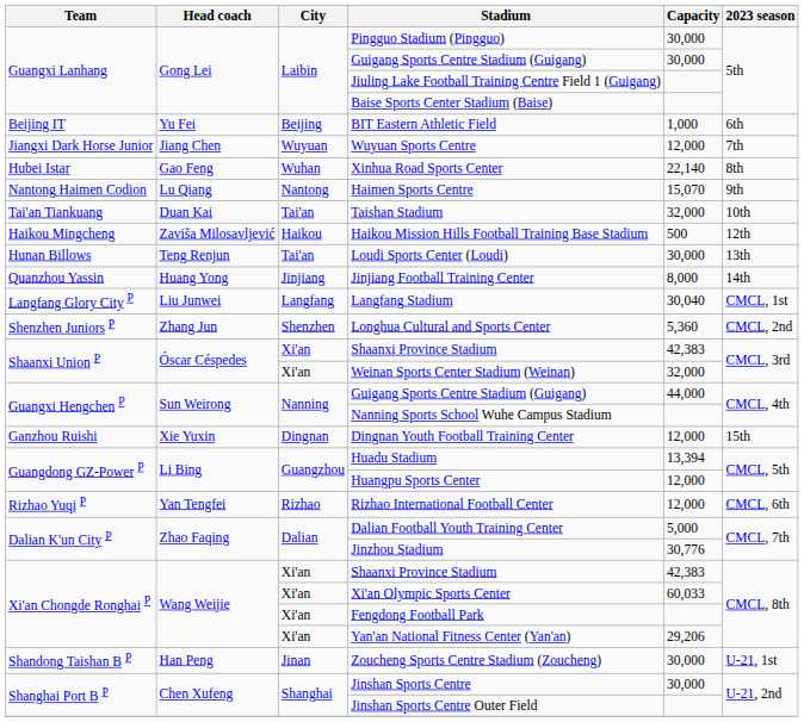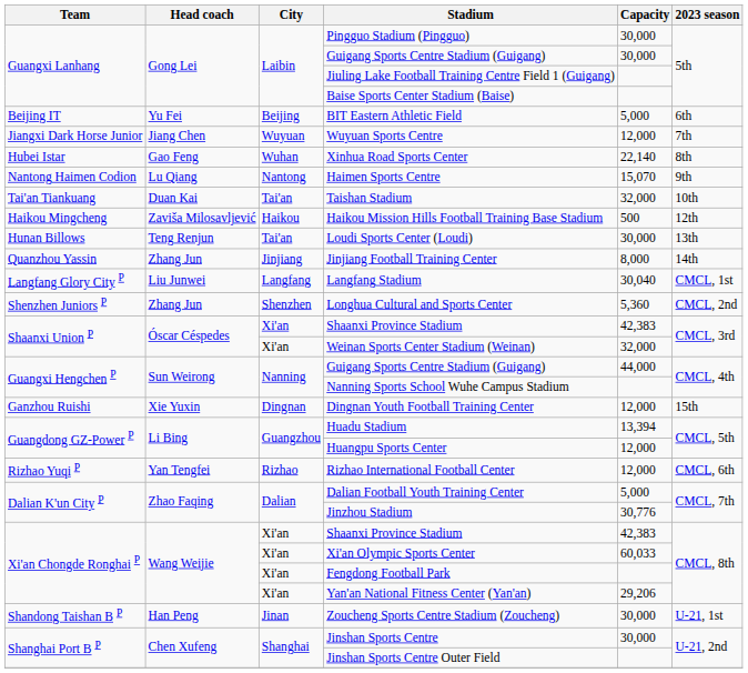 <table class="wikitable sortable" style="font-size:100%">
 <tr>
 <th>Team</th>
 <th>Head coach</th>
 <th>City</th>
 <th>Stadium</th>
 <th>Capacity</th>
 <th>2023 season</th>
 </tr>
 <tr>
 <td rowspan="4"><a href='#'>Guangxi Lanhang</a></td>
 <td rowspan="4"> <a href='#'>Gong Lei</a></td>
 <td rowspan="4"><a href='#'>Laibin</a></td>
 <td><a href='#'>Pingguo Stadium</a> (<a href='#'>Pingguo</a>)</td>
 <td>30,000</td>
 <td rowspan="4"; data-sort-value="1">5th</td>
 </tr>
 <tr>
 <td><a href='#'>Guigang Sports Centre Stadium</a> (<a href='#'>Guigang</a>)</td>
 <td>30,000</td>
 </tr>
 <tr>
 <td><a href='#'>Jiuling Lake Football Training Centre</a> Field 1 (<a href='#'>Guigang</a>)</td>
 <td></td>
 </tr>
 <tr>
 <td><a href='#'>Baise Sports Center Stadium</a> (<a href='#'>Baise</a>)</td>
 <td></td>
 </tr>
 <tr>
 <td><a href='#'>Beijing IT</a></td>
 <td> <a href='#'>Yu Fei</a></td>
 <td><a href='#'>Beijing</a></td>
 <td><a href='#'>BIT Eastern Athletic Field</a></td>
-<td>1,000</td>
+<td>5,000</td>
 <td data-sort-value="2">6th</td>
 </tr>
 <tr>
 <td><a href='#'>Jiangxi Dark Horse Junior</a></td>
 <td> <a href='#'>Jiang Chen</a></td>
 <td><a href='#'>Wuyuan</a></td>
 <td><a href='#'>Wuyuan Sports Centre</a></td>
 <td>12,000</td>
 <td data-sort-value="3">7th</td>
 </tr>
 <tr>
 <td><a href='#'>Hubei Istar</a></td>
 <td> <a href='#'>Gao Feng</a></td>
 <td><a href='#'>Wuhan</a></td>
 <td><a href='#'>Xinhua Road Sports Center</a></td>
 <td>22,140</td>
 <td data-sort-value="4">8th</td>
 </tr>
 <tr>
 <td><a href='#'>Nantong Haimen Codion</a></td>
 <td> <a href='#'>Lu Qiang</a></td>
 <td><a href='#'>Nantong</a></td>
 <td><a href='#'>Haimen Sports Centre</a></td>
 <td>15,070</td>
 <td data-sort-value="5">9th</td>
 </tr>
 <tr>
 <td><a href='#'>Tai'an Tiankuang</a></td>
 <td> <a href='#'>Duan Kai</a></td>
 <td><a href='#'>Tai'an</a></td>
 <td><a href='#'>Taishan Stadium</a></td>
 <td>32,000</td>
 <td data-sort-value="6">10th</td>
 </tr>
 <tr>
 <td><a href='#'>Haikou Mingcheng</a></td>
 <td> <a href='#'>Zaviša Milosavljević</a></td>
 <td><a href='#'>Haikou</a></td>
 <td><a href='#'>Haikou Mission Hills Football Training Base Stadium</a></td>
 <td>500</td>
 <td data-sort-value="7">12th</td>
 </tr>
 <tr>
 <td><a href='#'>Hunan Billows</a></td>
 <td> <a href='#'>Teng Renjun</a></td>
 <td><a href='#'>Tai'an</a></td>
 <td><a href='#'>Loudi Sports Center</a> (<a href='#'>Loudi</a>)</td>
 <td>30,000</td>
 <td data-sort-value="8">13th</td>
 </tr>
 <tr>
 <td><a href='#'>Quanzhou Yassin</a></td>
-<td> <a href='#'>Huang Yong</a></td>
+<td> <a href='#'>Zhang Jun</a></td>
 <td><a href='#'>Jinjiang</a></td>
 <td><a href='#'>Jinjiang Football Training Center</a></td>
 <td>8,000</td>
 <td data-sort-value="9">14th</td>
 </tr>
 <tr>
 <td><a href='#'>Langfang Glory City</a> <sup><a href='#'>P</a></sup></td>
 <td> <a href='#'>Liu Junwei</a></td>
 <td><a href='#'>Langfang</a></td>
 <td><a href='#'>Langfang Stadium</a></td>
 <td>30,040</td>
 <td data-sort-value="10"><a href='#'>CMCL</a>, 1st</td>
 </tr>
 <tr>
 <td><a href='#'>Shenzhen Juniors</a> <sup><a href='#'>P</a></sup></td>
 <td> <a href='#'>Zhang Jun</a></td>
 <td><a href='#'>Shenzhen</a></td>
 <td><a href='#'>Longhua Cultural and Sports Center</a></td>
 <td>5,360</td>
 <td data-sort-value="11"><a href='#'>CMCL</a>, 2nd</td>
 </tr>
 <tr>
 <td rowspan="2"><a href='#'>Shaanxi Union</a> <sup><a href='#'>P</a></sup></td>
 <td rowspan="2"> <a href='#'>Óscar Céspedes</a></td>
 <td><a href='#'>Xi'an</a> </td>
 <td><a href='#'>Shaanxi Province Stadium</a></td>
 <td>42,383</td>
 <td data-sort-value="13" rowspan="2"><a href='#'>CMCL</a>, 3rd</td>
 </tr>
 <tr>
 <td>Xi'an</td>
 <td><a href='#'>Weinan Sports Center Stadium</a> (<a href='#'>Weinan</a>)</td>
 <td>32,000</td>
 </tr>
 <tr>
 <td rowspan="2"><a href='#'>Guangxi Hengchen</a> <sup><a href='#'>P</a></sup></td>
 <td rowspan="2"> <a href='#'>Sun Weirong</a></td>
 <td rowspan="2"><a href='#'>Nanning</a></td>
 <td><a href='#'>Guigang Sports Centre Stadium</a> (<a href='#'>Guigang</a>)</td>
 <td>44,000</td>
 <td rowspan="2"; data-sort-value="13"><a href='#'>CMCL</a>, 4th</td>
 </tr>
 <tr>
 <td><a href='#'>Nanning Sports School</a> Wuhe Campus Stadium</td>
 <td></td>
 </tr>
 <tr>
 <td><a href='#'>Ganzhou Ruishi</a></td>
 <td> <a href='#'>Xie Yuxin</a></td>
 <td><a href='#'>Dingnan</a></td>
 <td><a href='#'>Dingnan Youth Football Training Center</a></td>
 <td>12,000</td>
 <td data-sort-value="14">15th</td>
 </tr>
 <tr>
 <td rowspan="2"><a href='#'>Guangdong GZ-Power</a> <sup><a href='#'>P</a></sup></td>
 <td rowspan="2"> <a href='#'>Li Bing</a></td>
 <td rowspan="2"><a href='#'>Guangzhou</a></td>
 <td><a href='#'>Huadu Stadium</a></td>
 <td>13,394</td>
 <td rowspan="2"; data-sort-value="15"><a href='#'>CMCL</a>, 5th</td>
 </tr>
 <tr>
 <td><a href='#'>Huangpu Sports Center</a></td>
 <td>12,000</td>
 </tr>
 <tr>
 <td><a href='#'>Rizhao Yuqi</a> <sup><a href='#'>P</a></sup></td>
 <td> <a href='#'>Yan Tengfei</a></td>
 <td><a href='#'>Rizhao</a></td>
 <td><a href='#'>Rizhao International Football Center</a></td>
 <td>12,000</td>
 <td data-sort-value="16"><a href='#'>CMCL</a>, 6th</td>
 </tr>
 <tr>
 <td rowspan="2"><a href='#'>Dalian K'un City</a> <sup><a href='#'>P</a></sup></td>
 <td rowspan="2"> <a href='#'>Zhao Faqing</a></td>
 <td rowspan="2"><a href='#'>Dalian</a></td>
 <td><a href='#'>Dalian Football Youth Training Center</a></td>
 <td>5,000</td>
 <td data-sort-value="17"; rowspan="2"><a href='#'>CMCL</a>, 7th</td>
 </tr>
 <tr>
 <td><a href='#'>Jinzhou Stadium</a></td>
 <td>30,776</td>
 </tr>
 <tr>
 <td rowspan="4"><a href='#'>Xi'an Chongde Ronghai</a> <sup><a href='#'>P</a></sup></td>
 <td rowspan="4"> <a href='#'>Wang Weijie</a></td>
 <td>Xi'an </td>
 <td><a href='#'>Shaanxi Province Stadium</a></td>
 <td>42,383</td>
 <td data-sort-value="18"; rowspan="4"><a href='#'>CMCL</a>, 8th</td>
 </tr>
 <tr>
 <td>Xi'an </td>
 <td><a href='#'>Xi'an Olympic Sports Center</a></td>
 <td>60,033</td>
 </tr>
 <tr>
 <td>Xi'an </td>
 <td><a href='#'>Fengdong Football Park</a></td>
 <td></td>
 </tr>
 <tr>
 <td>Xi'an</td>
 <td><a href='#'>Yan'an National Fitness Center</a> (<a href='#'>Yan'an</a>)</td>
 <td>29,206</td>
 </tr>
 <tr>
 <td><a href='#'>Shandong Taishan B</a> <sup><a href='#'>P</a></sup></td>
 <td> <a href='#'>Han Peng</a></td>
 <td><a href='#'>Jinan</a></td>
 <td><a href='#'>Zoucheng Sports Centre Stadium</a> (<a href='#'>Zoucheng</a>)</td>
 <td>30,000</td>
 <td data-sort-value="19"><a href='#'>U-21</a>, 1st</td>
 </tr>
 <tr>
 <td rowspan="2"><a href='#'>Shanghai Port B</a> <sup><a href='#'>P</a></sup></td>
 <td rowspan="2"> <a href='#'>Chen Xufeng</a></td>
 <td rowspan="2"><a href='#'>Shanghai</a></td>
 <td><a href='#'>Jinshan Sports Centre</a></td>
 <td>30,000</td>
 <td rowspan="2"; data-sort-value="20"><a href='#'>U-21</a>, 2nd</td>
 </tr>
 <tr>
 <td><a href='#'>Jinshan Sports Centre</a> Outer Field</td>
 <td></td>
 </tr>
 <tr>
 </tr>
 </table>
